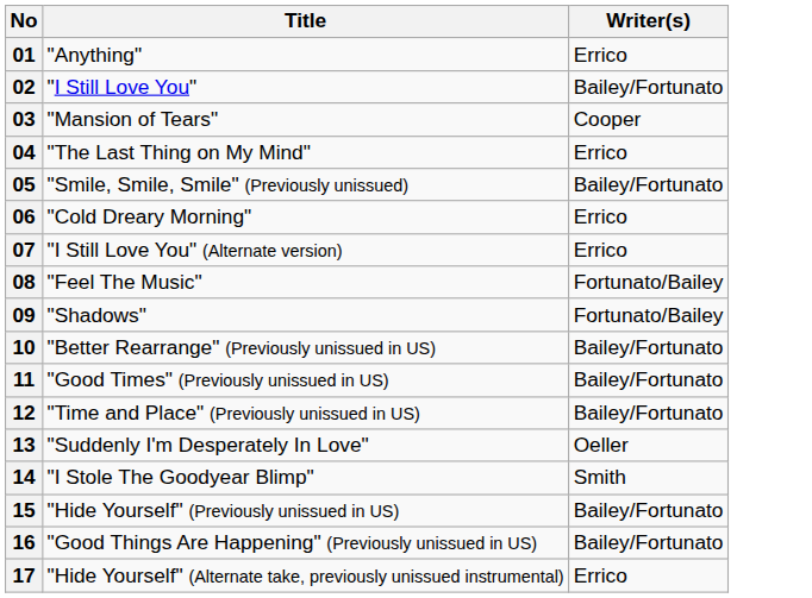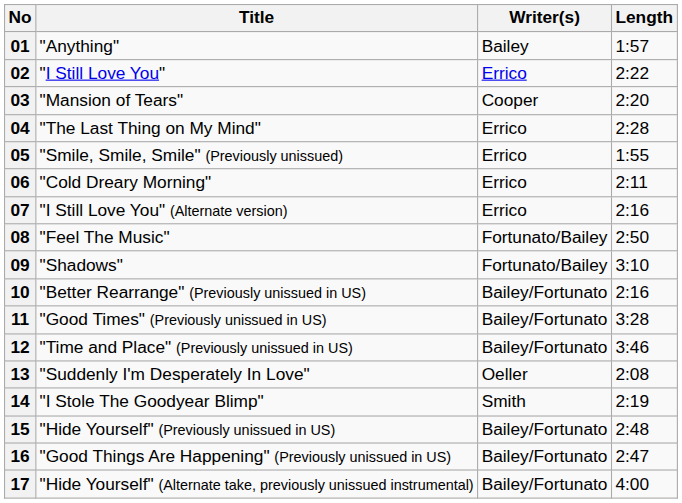 <table class="wikitable plainrowheaders sortable">
 <tr>
 <th scope="col">No</th>
 <th scope="col">Title</th>
 <th scope="col">Writer(s)</th>
+<th scope="col" class="unsortable">Length</th>
 </tr>
 <tr>
 <th scope="row">01</th>
 <td>"Anything"</td>
-<td>Errico</td>
+<td>Bailey</td>
+<td>1:57</td>
 </tr>
 <tr>
 <th scope="row">02</th>
 <td>"<a href='#'>I Still Love You</a>"</td>
-<td>Bailey/Fortunato</td>
+<td><a href='#'>Errico</a></td>
+<td>2:22</td>
 </tr>
 <tr>
 <th scope="row">03</th>
 <td>"Mansion of Tears"</td>
 <td>Cooper</td>
+<td>2:20</td>
 </tr>
 <tr>
 <th scope="row">04</th>
 <td>"The Last Thing on My Mind"</td>
 <td>Errico</td>
+<td>2:28</td>
 </tr>
 <tr>
 <th scope="row">05</th>
 <td>"Smile, Smile, Smile" <small>(Previously unissued)</small></td>
-<td>Bailey/Fortunato</td>
+<td>Errico</td>
+<td>1:55</td>
 </tr>
 <tr>
 <th scope="row">06</th>
 <td>"Cold Dreary Morning"</td>
 <td>Errico</td>
+<td>2:11</td>
 </tr>
 <tr>
 <th scope="row">07</th>
 <td>"I Still Love You" <small>(Alternate version)</small></td>
 <td>Errico</td>
+<td>2:16</td>
 </tr>
 <tr>
 <th scope="row">08</th>
 <td>"Feel The Music"</td>
 <td>Fortunato/Bailey</td>
+<td>2:50</td>
 </tr>
 <tr>
 <th scope="row">09</th>
 <td>"Shadows"</td>
 <td>Fortunato/Bailey</td>
+<td>3:10</td>
 </tr>
 <tr>
 <th scope="row">10</th>
 <td>"Better Rearrange" <small>(Previously unissued in US)</small></td>
 <td>Bailey/Fortunato</td>
+<td>2:16</td>
 </tr>
 <tr>
 <th scope="row">11</th>
 <td>"Good Times" <small>(Previously unissued in US)</small></td>
 <td>Bailey/Fortunato</td>
+<td>3:28</td>
 </tr>
 <tr>
 <th scope="row">12</th>
 <td>"Time and Place" <small>(Previously unissued in US)</small></td>
 <td>Bailey/Fortunato</td>
+<td>3:46</td>
 </tr>
 <tr>
 <th scope="row">13</th>
 <td>"Suddenly I'm Desperately In Love"</td>
 <td>Oeller</td>
+<td>2:08</td>
 </tr>
 <tr>
 <th scope="row">14</th>
 <td>"I Stole The Goodyear Blimp"</td>
 <td>Smith</td>
+<td>2:19</td>
 </tr>
 <tr>
 <th scope="row">15</th>
 <td>"Hide Yourself" <small>(Previously unissued in US)</small></td>
 <td>Bailey/Fortunato</td>
+<td>2:48</td>
 </tr>
 <tr>
 <th scope="row">16</th>
 <td>"Good Things Are Happening" <small>(Previously unissued in US)</small></td>
 <td>Bailey/Fortunato</td>
+<td>2:47</td>
 </tr>
 <tr>
 <th scope="row">17</th>
 <td>"Hide Yourself" <small>(Alternate take, previously unissued instrumental)</small></td>
-<td>Errico</td>
+<td>Bailey/Fortunato</td>
+<td>4:00</td>
 </tr>
 </table>
